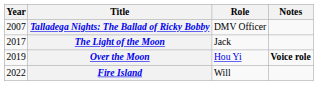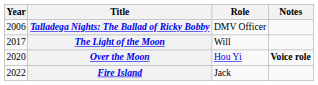 <table class="wikitable plainrowheaders sortable">
 <tr>
 <th scope="col">Year</th>
 <th scope="col">Title</th>
 <th scope="col">Role</th>
 <th class="unsortable">Notes</th>
 </tr>
 <tr>
-<td>2007</td>
+<td>2006</td>
 <th scope="row"><em><a href='#'>Talladega Nights: The Ballad of Ricky Bobby</a></em></th>
 <td>DMV Officer</td>
 <td></td>
 </tr>
 <tr>
 <td>2017</td>
 <th scope="row"><em><a href='#'>The Light of the Moon</a></em></th>
-<td>Jack</td>
+<td>Will</td>
 <td></td>
 </tr>
 <tr>
-<td>2019</td>
+<td>2020</td>
 <th scope="row"><em><a href='#'>Over the Moon</a></em></th>
 <td><a href='#'>Hou Yi</a></td>
 <td><strong>Voice role</strong></td>
 </tr>
 <tr>
 <td>2022</td>
 <th scope="row"><em><a href='#'>Fire Island</a></em></th>
-<td>Will</td>
+<td>Jack</td>
 <td></td>
 </tr>
 </table>
